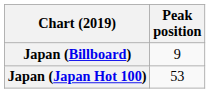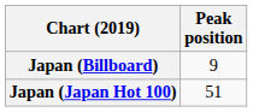 <table class="wikitable plainrowheaders" style="text-align:center;">
 <tr>
 <th>Chart (2019)</th>
 <th>Peak<br>position</th>
 </tr>
 <tr>
 <th scope="row">Japan (<a href='#'>Billboard</a>)</th>
 <td>9</td>
 </tr>
 <tr>
 <th scope="row">Japan (<a href='#'>Japan Hot 100</a>)</th>
-<td>53</td>
+<td>51</td>
 </tr>
 </table>
